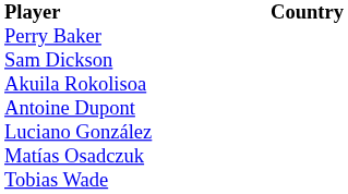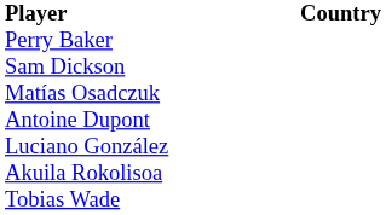 <table style="font-size: 95%" cellspacing="0" cellpadding="0">
 <tr>
 <th style="width:200px;" align="left">Player</th>
 <th style="width:150px;" align="left">Country</th>
 </tr>
 <tr>
 <td><a href='#'>Perry Baker</a></td>
 <td></td>
 </tr>
 <tr>
 <td><a href='#'>Sam Dickson</a></td>
 <td></td>
 </tr>
 <tr>
-<td><a href='#'>Akuila Rokolisoa</a></td>
+<td><a href='#'>Matías Osadczuk</a></td>
 <td></td>
 </tr>
 <tr>
 <td><a href='#'>Antoine Dupont</a></td>
 <td></td>
 </tr>
 <tr>
 <td><a href='#'>Luciano González</a></td>
 <td></td>
 </tr>
 <tr>
-<td><a href='#'>Matías Osadczuk</a></td>
+<td><a href='#'>Akuila Rokolisoa</a></td>
 <td></td>
 </tr>
 <tr>
 <td><a href='#'>Tobias Wade</a></td>
 <td></td>
 </tr>
 </table>
